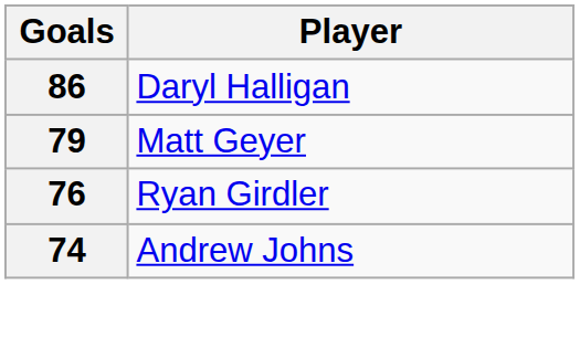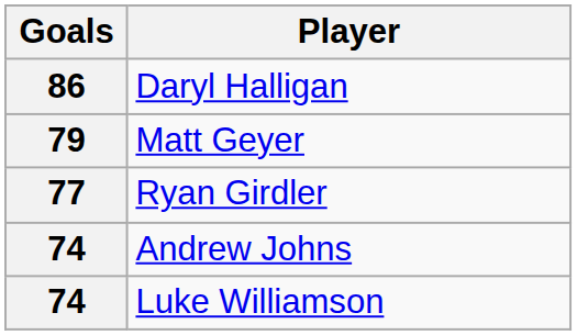 <table class="wikitable" style="text-align:left;">
 <tr>
 <th width=50>Goals</th>
 <th width=200>Player</th>
 </tr>
 <tr>
 <th>86</th>
 <td> <a href='#'>Daryl Halligan</a></td>
 </tr>
 <tr>
 <th>79</th>
 <td> <a href='#'>Matt Geyer</a></td>
 </tr>
 <tr>
-<th>76</th>
+<th>77</th>
 <td> <a href='#'>Ryan Girdler</a></td>
 </tr>
 <tr>
 <th>74</th>
 <td> <a href='#'>Andrew Johns</a></td>
 </tr>
+<tr>
+<th>74</th>
+<td> <a href='#'>Luke Williamson</a></td>
+</tr>
 </table>
